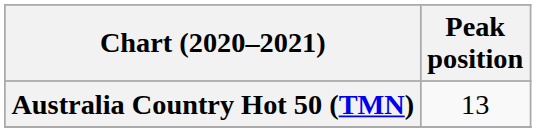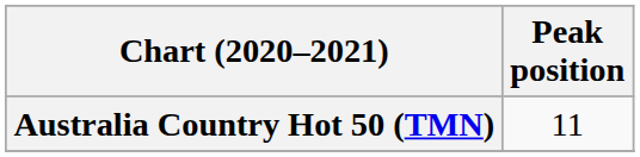 <table class="wikitable sortable plainrowheaders" style="text-align:center">
 <tr>
 <th scope="col">Chart (2020–2021)</th>
 <th scope="col">Peak<br>position</th>
 </tr>
 <tr>
 <th scope="row">Australia Country Hot 50 (<a href='#'>TMN</a>)</th>
-<td>13</td>
+<td>11</td>
 </tr>
 <tr>
 </tr>
 <tr>
 </tr>
 <tr>
 </tr>
 <tr>
 </tr>
 <tr>
 </tr>
 <tr>
 </tr>
 </table>
